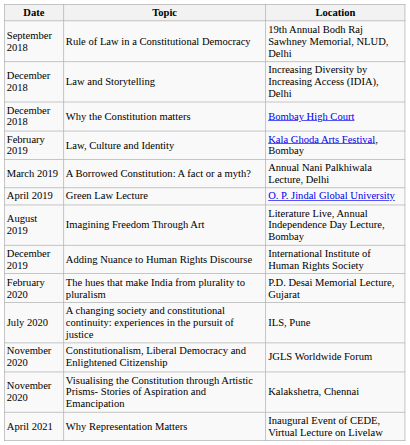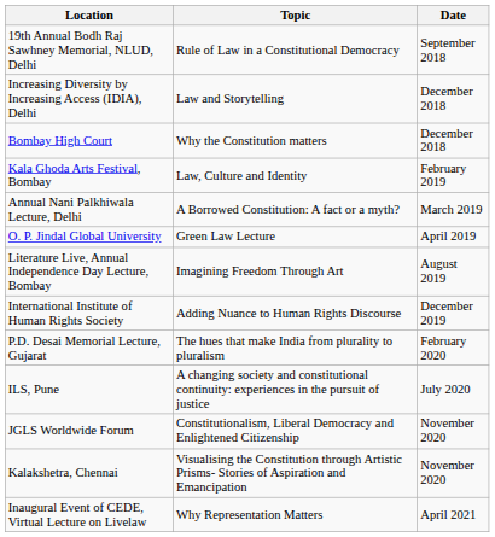 <table class="wikitable">
 <tr>
+<th>Location</th>
+<th>Topic</th>
 <th>Date</th>
-<th>Topic</th>
-<th>Location</th>
 </tr>
 <tr>
+<td>19th Annual Bodh Raj Sawhney Memorial, NLUD, Delhi</td>
+<td>Rule of Law in a Constitutional Democracy</td>
 <td>September 2018</td>
-<td>Rule of Law in a Constitutional Democracy</td>
-<td>19th Annual Bodh Raj Sawhney Memorial, NLUD, Delhi</td>
 </tr>
 <tr>
+<td>Increasing Diversity by Increasing Access (IDIA), Delhi</td>
+<td>Law and Storytelling</td>
 <td>December 2018</td>
-<td>Law and Storytelling</td>
-<td>Increasing Diversity by Increasing Access (IDIA), Delhi</td>
 </tr>
 <tr>
+<td><a href='#'>Bombay High Court</a></td>
+<td>Why the Constitution matters</td>
 <td>December 2018</td>
-<td>Why the Constitution matters</td>
-<td><a href='#'>Bombay High Court</a></td>
 </tr>
 <tr>
+<td><a href='#'>Kala Ghoda Arts Festival</a>, Bombay</td>
+<td>Law, Culture and Identity</td>
 <td>February 2019</td>
-<td>Law, Culture and Identity</td>
-<td><a href='#'>Kala Ghoda Arts Festival</a>, Bombay</td>
 </tr>
 <tr>
+<td>Annual Nani Palkhiwala Lecture, Delhi</td>
+<td>A Borrowed Constitution: A fact or a myth?</td>
 <td>March 2019</td>
-<td>A Borrowed Constitution: A fact or a myth?</td>
-<td>Annual Nani Palkhiwala Lecture, Delhi</td>
 </tr>
 <tr>
+<td><a href='#'>O. P. Jindal Global University</a></td>
+<td>Green Law Lecture</td>
 <td>April 2019</td>
-<td>Green Law Lecture</td>
-<td><a href='#'>O. P. Jindal Global University</a></td>
 </tr>
 <tr>
+<td>Literature Live, Annual Independence Day Lecture, Bombay</td>
+<td>Imagining Freedom Through Art</td>
 <td>August 2019</td>
-<td>Imagining Freedom Through Art</td>
-<td>Literature Live, Annual Independence Day Lecture, Bombay</td>
 </tr>
 <tr>
+<td>International Institute of Human Rights Society</td>
+<td>Adding Nuance to Human Rights Discourse</td>
 <td>December 2019</td>
-<td>Adding Nuance to Human Rights Discourse</td>
-<td>International Institute of Human Rights Society</td>
 </tr>
 <tr>
+<td>P.D. Desai Memorial Lecture, Gujarat</td>
+<td>The hues that make India from plurality to pluralism</td>
 <td>February 2020</td>
-<td>The hues that make India from plurality to pluralism</td>
-<td>P.D. Desai Memorial Lecture, Gujarat</td>
 </tr>
 <tr>
+<td>ILS, Pune</td>
+<td>A changing society and constitutional continuity: experiences in the pursuit of justice</td>
 <td>July 2020</td>
-<td>A changing society and constitutional continuity: experiences in the pursuit of justice</td>
-<td>ILS, Pune</td>
 </tr>
 <tr>
+<td>JGLS Worldwide Forum</td>
+<td>Constitutionalism, Liberal Democracy and Enlightened Citizenship</td>
 <td>November 2020</td>
-<td>Constitutionalism, Liberal Democracy and Enlightened Citizenship</td>
-<td>JGLS Worldwide Forum</td>
 </tr>
 <tr>
+<td>Kalakshetra, Chennai</td>
+<td>Visualising the Constitution through Artistic Prisms- Stories of Aspiration and Emancipation</td>
 <td>November 2020</td>
-<td>Visualising the Constitution through Artistic Prisms- Stories of Aspiration and Emancipation</td>
-<td>Kalakshetra, Chennai</td>
 </tr>
 <tr>
+<td>Inaugural Event of CEDE, Virtual Lecture on Livelaw</td>
+<td>Why Representation Matters</td>
 <td>April 2021</td>
-<td>Why Representation Matters</td>
-<td>Inaugural Event of CEDE, Virtual Lecture on Livelaw</td>
 </tr>
 </table>
